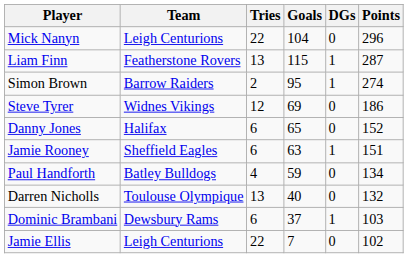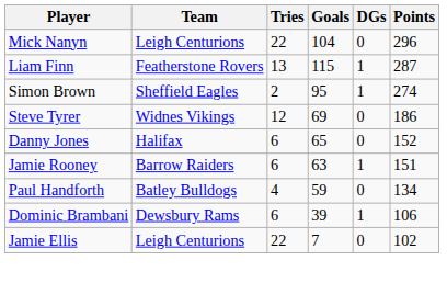 <table class="wikitable" style="text-align:centre;">
 <tr>
 <th>Player</th>
 <th>Team</th>
 <th>Tries</th>
 <th>Goals</th>
 <th>DGs</th>
 <th>Points</th>
 </tr>
 <tr>
 <td><a href='#'>Mick Nanyn</a></td>
 <td><a href='#'>Leigh Centurions</a></td>
 <td>22</td>
 <td>104</td>
 <td>0</td>
 <td>296</td>
 </tr>
 <tr>
 <td><a href='#'>Liam Finn</a></td>
 <td><a href='#'>Featherstone Rovers</a></td>
 <td>13</td>
 <td>115</td>
 <td>1</td>
 <td>287</td>
 </tr>
 <tr>
 <td>Simon Brown</td>
-<td><a href='#'>Barrow Raiders</a></td>
+<td><a href='#'>Sheffield Eagles</a></td>
 <td>2</td>
 <td>95</td>
 <td>1</td>
 <td>274</td>
 </tr>
 <tr>
 <td><a href='#'>Steve Tyrer</a></td>
 <td><a href='#'>Widnes Vikings</a></td>
 <td>12</td>
 <td>69</td>
 <td>0</td>
 <td>186</td>
 </tr>
 <tr>
 <td><a href='#'>Danny Jones</a></td>
 <td><a href='#'>Halifax</a></td>
 <td>6</td>
 <td>65</td>
 <td>0</td>
 <td>152</td>
 </tr>
 <tr>
 <td><a href='#'>Jamie Rooney</a></td>
-<td><a href='#'>Sheffield Eagles</a></td>
+<td><a href='#'>Barrow Raiders</a></td>
 <td>6</td>
 <td>63</td>
 <td>1</td>
 <td>151</td>
 </tr>
 <tr>
 <td><a href='#'>Paul Handforth</a></td>
 <td><a href='#'>Batley Bulldogs</a></td>
 <td>4</td>
 <td>59</td>
 <td>0</td>
 <td>134</td>
 </tr>
 <tr>
-<td>Darren Nicholls</td>
-<td><a href='#'>Toulouse Olympique</a></td>
-<td>13</td>
-<td>40</td>
-<td>0</td>
-<td>132</td>
-</tr>
-<tr>
 <td><a href='#'>Dominic Brambani</a></td>
 <td><a href='#'>Dewsbury Rams</a></td>
 <td>6</td>
-<td>37</td>
+<td>39</td>
 <td>1</td>
-<td>103</td>
+<td>106</td>
 </tr>
 <tr>
 <td><a href='#'>Jamie Ellis</a></td>
 <td><a href='#'>Leigh Centurions</a></td>
 <td>22</td>
 <td>7</td>
 <td>0</td>
 <td>102</td>
 </tr>
 </table>
